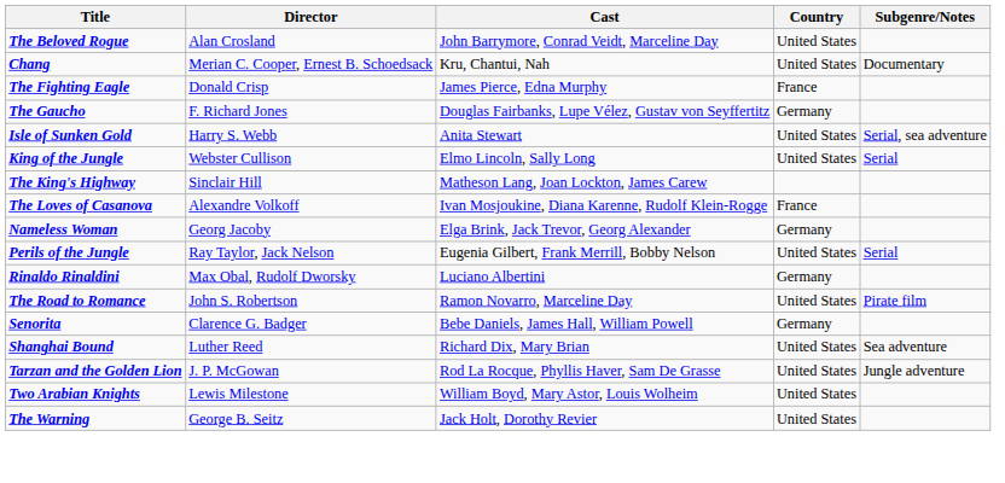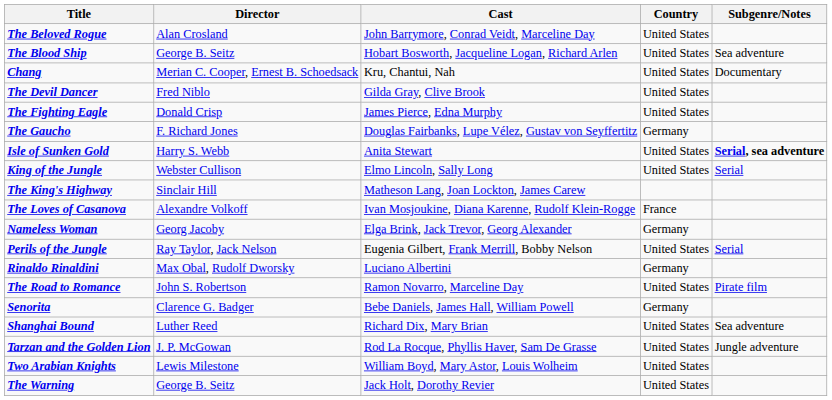 <table class="wikitable">
 <tr>
 <th>Title</th>
 <th>Director</th>
 <th>Cast</th>
 <th>Country</th>
 <th>Subgenre/Notes</th>
 </tr>
 <tr>
 <td><strong><em><a href='#'>The Beloved Rogue</a></em></strong></td>
 <td><a href='#'>Alan Crosland</a></td>
 <td><a href='#'>John Barrymore</a>, <a href='#'>Conrad Veidt</a>, <a href='#'>Marceline Day</a></td>
 <td>United States</td>
 <td></td>
 </tr>
 <tr>
+<td><strong><em><a href='#'>The Blood Ship</a></em></strong></td>
+<td><a href='#'>George B. Seitz</a></td>
+<td><a href='#'>Hobart Bosworth</a>, <a href='#'>Jacqueline Logan</a>, <a href='#'>Richard Arlen</a></td>
+<td>United States</td>
+<td>Sea adventure</td>
+</tr>
+<tr>
 <td><strong><em><a href='#'>Chang</a></em></strong></td>
 <td><a href='#'>Merian C. Cooper</a>, <a href='#'>Ernest B. Schoedsack</a></td>
 <td>Kru, Chantui, Nah</td>
 <td>United States</td>
 <td>Documentary</td>
 </tr>
 <tr>
+<td><strong><em><a href='#'>The Devil Dancer</a></em></strong></td>
+<td><a href='#'>Fred Niblo</a></td>
+<td><a href='#'>Gilda Gray</a>, <a href='#'>Clive Brook</a></td>
+<td>United States</td>
+<td></td>
+</tr>
+<tr>
 <td><strong><em><a href='#'>The Fighting Eagle</a></em></strong></td>
 <td><a href='#'>Donald Crisp</a></td>
 <td><a href='#'>James Pierce</a>, <a href='#'>Edna Murphy</a></td>
-<td>France</td>
+<td>United States</td>
 <td></td>
 </tr>
 <tr>
 <td><strong><em><a href='#'>The Gaucho</a></em></strong></td>
 <td><a href='#'>F. Richard Jones</a></td>
 <td><a href='#'>Douglas Fairbanks</a>, <a href='#'>Lupe Vélez</a>, <a href='#'>Gustav von Seyffertitz</a></td>
 <td>Germany</td>
 <td></td>
 </tr>
 <tr>
 <td><strong><em><a href='#'>Isle of Sunken Gold</a></em></strong></td>
 <td><a href='#'>Harry S. Webb</a></td>
 <td><a href='#'>Anita Stewart</a></td>
 <td>United States</td>
-<td><a href='#'>Serial</a>, sea adventure</td>
+<td><strong><a href='#'>Serial</a>, sea adventure</strong></td>
 </tr>
 <tr>
 <td><strong><em><a href='#'>King of the Jungle</a></em></strong></td>
 <td><a href='#'>Webster Cullison</a></td>
 <td><a href='#'>Elmo Lincoln</a>, <a href='#'>Sally Long</a></td>
 <td>United States</td>
 <td><a href='#'>Serial</a></td>
 </tr>
 <tr>
 <td><strong><em><a href='#'>The King's Highway</a></em></strong></td>
 <td><a href='#'>Sinclair Hill</a></td>
 <td><a href='#'>Matheson Lang</a>, <a href='#'>Joan Lockton</a>, <a href='#'>James Carew</a></td>
 <td></td>
 <td></td>
 </tr>
 <tr>
 <td><strong><em><a href='#'>The Loves of Casanova</a></em></strong></td>
 <td><a href='#'>Alexandre Volkoff</a></td>
 <td><a href='#'>Ivan Mosjoukine</a>, <a href='#'>Diana Karenne</a>, <a href='#'>Rudolf Klein-Rogge</a></td>
 <td>France</td>
 <td></td>
 </tr>
 <tr>
 <td><strong><em><a href='#'>Nameless Woman</a></em></strong></td>
 <td><a href='#'>Georg Jacoby</a></td>
 <td><a href='#'>Elga Brink</a>, <a href='#'>Jack Trevor</a>, <a href='#'>Georg Alexander</a></td>
 <td>Germany</td>
 <td></td>
 </tr>
 <tr>
 <td><strong><em><a href='#'>Perils of the Jungle</a></em></strong></td>
 <td><a href='#'>Ray Taylor</a>, <a href='#'>Jack Nelson</a></td>
 <td>Eugenia Gilbert, <a href='#'>Frank Merrill</a>, Bobby Nelson</td>
 <td>United States</td>
 <td><a href='#'>Serial</a></td>
 </tr>
 <tr>
 <td><strong><em><a href='#'>Rinaldo Rinaldini</a></em></strong></td>
 <td><a href='#'>Max Obal</a>, <a href='#'>Rudolf Dworsky</a></td>
 <td><a href='#'>Luciano Albertini</a></td>
 <td>Germany</td>
 <td></td>
 </tr>
 <tr>
 <td><strong><em><a href='#'>The Road to Romance</a></em></strong></td>
 <td><a href='#'>John S. Robertson</a></td>
 <td><a href='#'>Ramon Novarro</a>, <a href='#'>Marceline Day</a></td>
 <td>United States</td>
 <td><a href='#'>Pirate film</a></td>
 </tr>
 <tr>
 <td><strong><em><a href='#'>Senorita</a></em></strong></td>
 <td><a href='#'>Clarence G. Badger</a></td>
 <td><a href='#'>Bebe Daniels</a>, <a href='#'>James Hall</a>, <a href='#'>William Powell</a></td>
 <td>Germany</td>
 <td></td>
 </tr>
 <tr>
 <td><strong><em><a href='#'>Shanghai Bound</a></em></strong></td>
 <td><a href='#'>Luther Reed</a></td>
 <td><a href='#'>Richard Dix</a>, <a href='#'>Mary Brian</a></td>
 <td>United States</td>
 <td>Sea adventure</td>
 </tr>
 <tr>
 <td><strong><em><a href='#'>Tarzan and the Golden Lion</a></em></strong></td>
 <td><a href='#'>J. P. McGowan</a></td>
 <td><a href='#'>Rod La Rocque</a>, <a href='#'>Phyllis Haver</a>, <a href='#'>Sam De Grasse</a></td>
 <td>United States</td>
 <td>Jungle adventure</td>
 </tr>
 <tr>
 <td><strong><em><a href='#'>Two Arabian Knights</a></em></strong></td>
 <td><a href='#'>Lewis Milestone</a></td>
 <td><a href='#'>William Boyd</a>, <a href='#'>Mary Astor</a>, <a href='#'>Louis Wolheim</a></td>
 <td>United States</td>
 <td></td>
 </tr>
 <tr>
 <td><strong><em><a href='#'>The Warning</a></em></strong></td>
 <td><a href='#'>George B. Seitz</a></td>
 <td><a href='#'>Jack Holt</a>, <a href='#'>Dorothy Revier</a></td>
 <td>United States</td>
 <td></td>
 </tr>
 </table>
